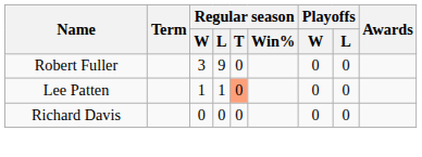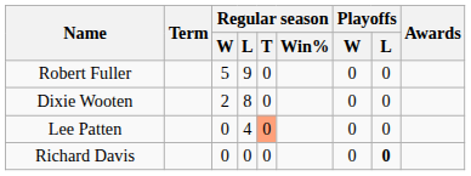 <table class="wikitable">
 <tr>
 <th rowspan="2" style="width:140px;">Name</th>
 <th rowspan="2">Term</th>
 <th colspan="4">Regular season</th>
 <th colspan="2">Playoffs</th>
 <th rowspan="2">Awards</th>
 </tr>
 <tr>
 <th>W</th>
 <th>L</th>
 <th>T</th>
 <th>Win%</th>
 <th>W</th>
 <th>L</th>
 </tr>
 <tr>
 <td style="text-align:center;">Robert Fuller</td>
 <td style="text-align:center;"></td>
-<td style="text-align:center;">3</td>
+<td style="text-align:center;">5</td>
 <td style="text-align:center;">9</td>
+<td style="text-align:center;">0</td>
+<td style="text-align:center;"></td>
+<td style="text-align:center;">0</td>
+<td style="text-align:center;">0</td>
+<td style="text-align:center;"></td>
+</tr>
+<tr>
+<td style="text-align:center;">Dixie Wooten</td>
+<td style="text-align:center;"></td>
+<td style="text-align:center;">2</td>
+<td style="text-align:center;">8</td>
 <td style="text-align:center;">0</td>
 <td style="text-align:center;"></td>
 <td style="text-align:center;">0</td>
 <td style="text-align:center;">0</td>
 <td style="text-align:center;"></td>
 </tr>
 <tr>
 <td style="text-align:center;">Lee Patten</td>
 <td style="text-align:center;"></td>
-<td style="text-align:center;">1</td>
-<td style="text-align:center;">1</td>
+<td style="text-align:center;">0</td>
+<td style="text-align:center;">4</td>
 <td style="background: lightsalmon; text-align:center;">0</td>
 <td style="text-align:center;"></td>
 <td style="text-align:center;">0</td>
 <td style="text-align:center;">0</td>
 <td style="text-align:center;"></td>
 </tr>
 <tr>
 <td style="text-align:center;">Richard Davis</td>
 <td style="text-align:center;"></td>
 <td style="text-align:center;">0</td>
 <td style="text-align:center;">0</td>
 <td style="text-align:center;">0</td>
 <td style="text-align:center;"></td>
 <td style="text-align:center;">0</td>
-<td style="text-align:center;">0</td>
+<td style="text-align:center;"><strong>0</strong></td>
 <td style="text-align:center;"></td>
 </tr>
 </table>
